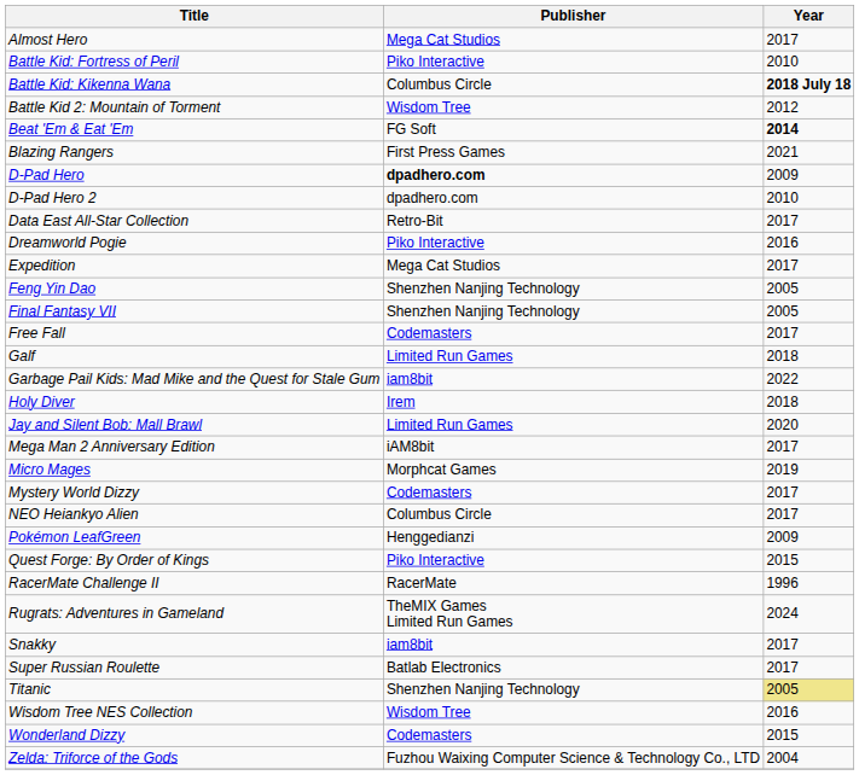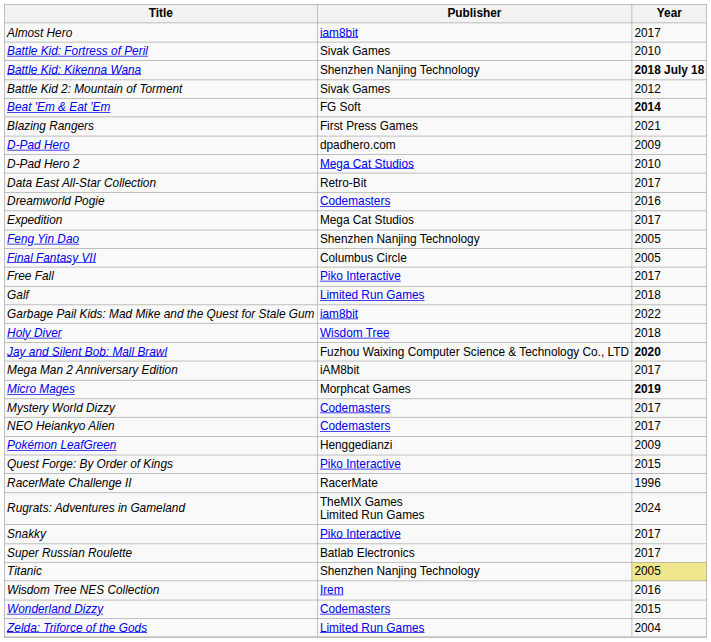 <table class="wikitable plainrowheaders sortable" id="unlicensedgamesafter">
 <tr>
 <th>Title</th>
 <th>Publisher</th>
 <th>Year</th>
 </tr>
 <tr>
 <td><em>Almost Hero</em></td>
-<td><a href='#'>Mega Cat Studios</a></td>
+<td><a href='#'>iam8bit</a></td>
 <td>2017</td>
 </tr>
 <tr>
 <td><em><a href='#'>Battle Kid: Fortress of Peril</a></em></td>
-<td><a href='#'>Piko Interactive</a></td>
+<td>Sivak Games</td>
 <td>2010</td>
 </tr>
 <tr>
 <td><em><a href='#'>Battle Kid: Kikenna Wana</a></em></td>
-<td>Columbus Circle</td>
+<td>Shenzhen Nanjing Technology</td>
 <td><strong>2018 July 18</strong></td>
 </tr>
 <tr>
 <td><em>Battle Kid 2: Mountain of Torment</em></td>
-<td><a href='#'>Wisdom Tree</a></td>
+<td>Sivak Games</td>
 <td>2012</td>
 </tr>
 <tr>
 <td><em><a href='#'>Beat 'Em & Eat 'Em</a></em></td>
 <td>FG Soft</td>
 <td><strong>2014</strong></td>
 </tr>
 <tr>
 <td><em>Blazing Rangers</em></td>
 <td>First Press Games</td>
 <td>2021</td>
 </tr>
 <tr>
 <td><em><a href='#'>D-Pad Hero</a></em></td>
-<td><strong>dpadhero.com</strong></td>
+<td>dpadhero.com</td>
 <td>2009</td>
 </tr>
 <tr>
 <td><em>D-Pad Hero 2</em></td>
-<td>dpadhero.com</td>
+<td><a href='#'>Mega Cat Studios</a></td>
 <td>2010</td>
 </tr>
 <tr>
 <td><em>Data East All-Star Collection</em></td>
 <td>Retro-Bit</td>
 <td>2017</td>
 </tr>
 <tr>
 <td><em>Dreamworld Pogie</em></td>
-<td><a href='#'>Piko Interactive</a></td>
+<td><a href='#'>Codemasters</a></td>
 <td>2016</td>
 </tr>
 <tr>
 <td><em>Expedition</em></td>
 <td>Mega Cat Studios</td>
 <td>2017</td>
 </tr>
 <tr>
 <td><em><a href='#'>Feng Yin Dao</a></em></td>
 <td>Shenzhen Nanjing Technology</td>
 <td>2005</td>
 </tr>
 <tr>
 <td><em><a href='#'>Final Fantasy VII</a></em></td>
-<td>Shenzhen Nanjing Technology</td>
+<td>Columbus Circle</td>
 <td>2005</td>
 </tr>
 <tr>
 <td><em>Free Fall</em></td>
-<td><a href='#'>Codemasters</a></td>
+<td><a href='#'>Piko Interactive</a></td>
 <td>2017</td>
 </tr>
 <tr>
 <td><em>Galf</em></td>
 <td><a href='#'>Limited Run Games</a></td>
 <td>2018</td>
 </tr>
 <tr>
 <td><em>Garbage Pail Kids: Mad Mike and the Quest for Stale Gum</em></td>
 <td><a href='#'>iam8bit</a></td>
 <td>2022</td>
 </tr>
 <tr>
 <td><em><a href='#'>Holy Diver</a></em></td>
-<td><a href='#'>Irem</a></td>
+<td><a href='#'>Wisdom Tree</a></td>
 <td>2018</td>
 </tr>
 <tr>
 <td><em><a href='#'>Jay and Silent Bob: Mall Brawl</a></em></td>
-<td><a href='#'>Limited Run Games</a></td>
-<td>2020</td>
+<td>Fuzhou Waixing Computer Science & Technology Co., LTD</td>
+<td><strong>2020</strong></td>
 </tr>
 <tr>
 <td><em>Mega Man 2 Anniversary Edition</em></td>
 <td>iAM8bit</td>
 <td>2017</td>
 </tr>
 <tr>
 <td><em><a href='#'>Micro Mages</a></em></td>
 <td>Morphcat Games</td>
-<td>2019</td>
+<td><strong>2019</strong></td>
 </tr>
 <tr>
 <td><em>Mystery World Dizzy</em></td>
 <td><a href='#'>Codemasters</a></td>
 <td>2017</td>
 </tr>
 <tr>
 <td><em>NEO Heiankyo Alien</em></td>
-<td>Columbus Circle</td>
+<td><a href='#'>Codemasters</a></td>
 <td>2017</td>
 </tr>
 <tr>
 <td><em><a href='#'>Pokémon LeafGreen</a></em></td>
 <td>Henggedianzi</td>
 <td>2009</td>
 </tr>
 <tr>
 <td><em>Quest Forge: By Order of Kings</em></td>
 <td><a href='#'>Piko Interactive</a></td>
 <td>2015</td>
 </tr>
 <tr>
 <td><em>RacerMate Challenge II</em></td>
 <td>RacerMate</td>
 <td>1996</td>
 </tr>
 <tr>
 <td><em>Rugrats: Adventures in Gameland</em></td>
 <td>TheMIX Games<br>Limited Run Games</td>
 <td>2024</td>
 </tr>
 <tr>
 <td><em>Snakky</em></td>
-<td><a href='#'>iam8bit</a></td>
+<td><a href='#'>Piko Interactive</a></td>
 <td>2017</td>
 </tr>
 <tr>
 <td><em>Super Russian Roulette</em></td>
 <td>Batlab Electronics</td>
 <td>2017</td>
 </tr>
 <tr>
 <td><em>Titanic</em></td>
 <td>Shenzhen Nanjing Technology</td>
 <td style="background: khaki;">2005</td>
 </tr>
 <tr>
 <td><em>Wisdom Tree NES Collection</em></td>
-<td><a href='#'>Wisdom Tree</a></td>
+<td><a href='#'>Irem</a></td>
 <td>2016</td>
 </tr>
 <tr>
 <td><em><a href='#'>Wonderland Dizzy</a></em></td>
 <td><a href='#'>Codemasters</a></td>
 <td>2015</td>
 </tr>
 <tr>
 <td><em><a href='#'>Zelda: Triforce of the Gods</a></em></td>
-<td>Fuzhou Waixing Computer Science & Technology Co., LTD</td>
+<td><a href='#'>Limited Run Games</a></td>
 <td>2004</td>
 </tr>
 <tr>
 </tr>
 </table>
